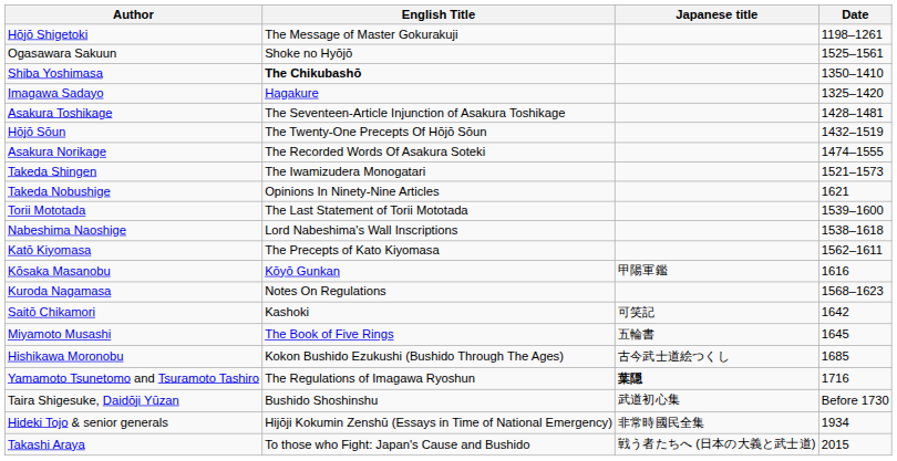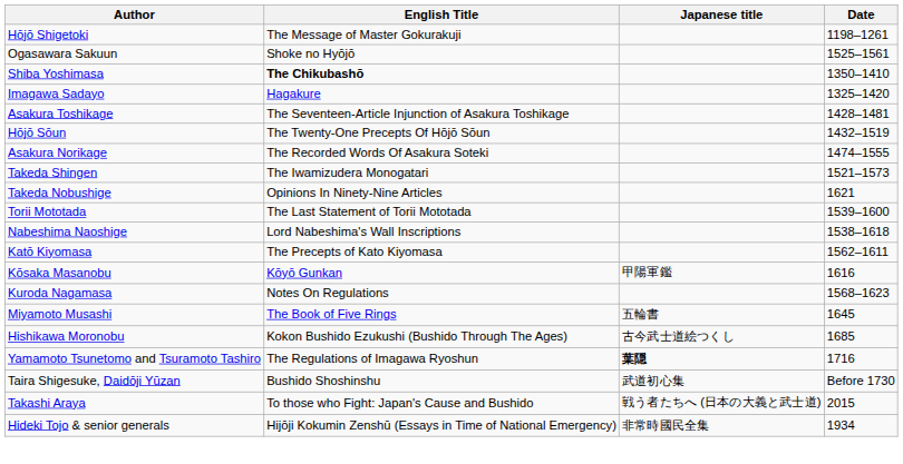 <table class="wikitable sortable">
 <tr>
 <th>Author</th>
 <th>English Title</th>
 <th>Japanese title</th>
 <th>Date</th>
 </tr>
 <tr>
 <td><a href='#'>Hōjō Shigetoki</a></td>
 <td>The Message of Master Gokurakuji</td>
 <td></td>
 <td>1198–1261</td>
 </tr>
 <tr>
 <td>Ogasawara Sakuun</td>
 <td>Shoke no Hyōjō</td>
 <td></td>
 <td>1525–1561</td>
 </tr>
 <tr>
 <td><a href='#'>Shiba Yoshimasa</a></td>
 <td><strong>The Chikubashō</strong></td>
 <td></td>
 <td>1350–1410</td>
 </tr>
 <tr>
 <td><a href='#'>Imagawa Sadayo</a></td>
 <td><a href='#'>Hagakure</a></td>
 <td></td>
 <td>1325–1420</td>
 </tr>
 <tr>
 <td><a href='#'>Asakura Toshikage</a></td>
 <td>The Seventeen-Article Injunction of Asakura Toshikage</td>
 <td></td>
 <td>1428–1481</td>
 </tr>
 <tr>
 <td><a href='#'>Hōjō Sōun</a></td>
 <td>The Twenty-One Precepts Of Hōjō Sōun</td>
 <td></td>
 <td>1432–1519</td>
 </tr>
 <tr>
 <td><a href='#'>Asakura Norikage</a></td>
 <td>The Recorded Words Of Asakura Soteki</td>
 <td></td>
 <td>1474–1555</td>
 </tr>
 <tr>
 <td><a href='#'>Takeda Shingen</a></td>
 <td>The Iwamizudera Monogatari</td>
 <td></td>
 <td>1521–1573</td>
 </tr>
 <tr>
 <td><a href='#'>Takeda Nobushige</a></td>
 <td>Opinions In Ninety-Nine Articles</td>
 <td></td>
 <td>1621</td>
 </tr>
 <tr>
 <td><a href='#'>Torii Mototada</a></td>
 <td>The Last Statement of Torii Mototada</td>
 <td></td>
 <td>1539–1600</td>
 </tr>
 <tr>
 <td><a href='#'>Nabeshima Naoshige</a></td>
 <td>Lord Nabeshima's Wall Inscriptions</td>
 <td></td>
 <td>1538–1618</td>
 </tr>
 <tr>
 <td><a href='#'>Katō Kiyomasa</a></td>
 <td>The Precepts of Kato Kiyomasa</td>
 <td></td>
 <td>1562–1611</td>
 </tr>
 <tr>
 <td><a href='#'>Kōsaka Masanobu</a></td>
 <td><a href='#'>Kōyō Gunkan</a></td>
 <td>甲陽軍鑑</td>
 <td>1616</td>
 </tr>
 <tr>
 <td><a href='#'>Kuroda Nagamasa</a></td>
 <td>Notes On Regulations</td>
 <td></td>
 <td>1568–1623</td>
 </tr>
 <tr>
-<td><a href='#'>Saitō Chikamori</a></td>
-<td>Kashoki</td>
-<td>可笑記</td>
-<td>1642</td>
-</tr>
-<tr>
 <td><a href='#'>Miyamoto Musashi</a></td>
 <td><a href='#'>The Book of Five Rings</a></td>
 <td>五輪書</td>
 <td>1645</td>
 </tr>
 <tr>
 <td><a href='#'>Hishikawa Moronobu</a></td>
 <td>Kokon Bushido Ezukushi (Bushido Through The Ages)</td>
 <td>古今武士道絵つくし</td>
 <td>1685</td>
 </tr>
 <tr>
 <td><a href='#'>Yamamoto Tsunetomo</a> and <a href='#'>Tsuramoto Tashiro</a></td>
 <td>The Regulations of Imagawa Ryoshun</td>
 <td><strong>葉隠</strong></td>
 <td>1716</td>
 </tr>
 <tr>
 <td>Taira Shigesuke, <a href='#'>Daidōji Yūzan</a></td>
 <td>Bushido Shoshinshu</td>
 <td>武道初心集</td>
 <td>Before 1730</td>
 </tr>
 <tr>
+<td><a href='#'>Takashi Araya</a></td>
+<td>To those who Fight: Japan's Cause and Bushido</td>
+<td>戦う者たちへ (日本の大義と武士道)</td>
+<td>2015</td>
+</tr>
+<tr>
 <td><a href='#'>Hideki Tojo</a> & senior generals</td>
 <td>Hijōji Kokumin Zenshū (Essays in Time of National Emergency)</td>
 <td>非常時國民全集</td>
 <td>1934</td>
 </tr>
-<tr>
-<td><a href='#'>Takashi Araya</a></td>
-<td>To those who Fight: Japan's Cause and Bushido</td>
-<td>戦う者たちへ (日本の大義と武士道)</td>
-<td>2015</td>
-</tr>
 </table>
